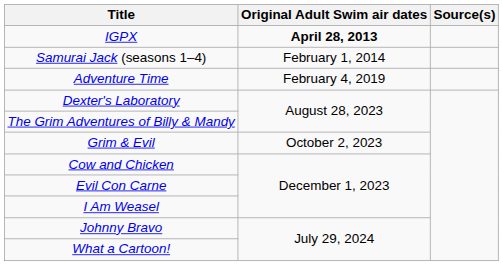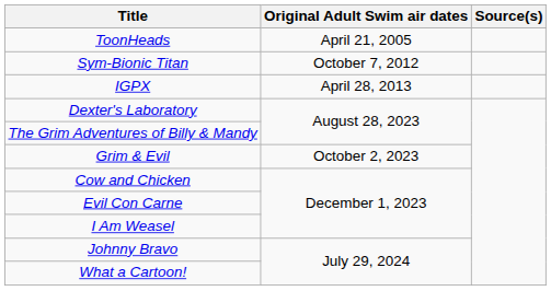 <table class="wikitable sortable plainrowheaders table" style="text-align:center;">
 <tr>
 <th>Title</th>
 <th>Original Adult Swim air dates</th>
 <th>Source(s)</th>
 </tr>
 <tr>
-<td><em><a href='#'>IGPX</a></em></td>
-<td><strong>April 28, 2013</strong></td>
+<td><em><a href='#'>ToonHeads</a></em></td>
+<td>April 21, 2005</td>
 <td></td>
 </tr>
 <tr>
-<td><em><a href='#'>Samurai Jack</a></em> (seasons 1–4)</td>
-<td>February 1, 2014</td>
+<td><em><a href='#'>Sym-Bionic Titan</a></em></td>
+<td>October 7, 2012</td>
 <td></td>
 </tr>
 <tr>
-<td><em><a href='#'>Adventure Time</a></em></td>
-<td>February 4, 2019</td>
+<td><em><a href='#'>IGPX</a></em></td>
+<td>April 28, 2013</td>
 <td></td>
 </tr>
 <tr>
 <td><em><a href='#'>Dexter's Laboratory</a></em></td>
 <td rowspan="2">August 28, 2023</td>
 <td rowspan="8"></td>
 </tr>
 <tr>
 <td><em><a href='#'>The Grim Adventures of Billy & Mandy</a></em></td>
 </tr>
 <tr>
 <td><em><a href='#'>Grim & Evil</a></em></td>
 <td>October 2, 2023</td>
 </tr>
 <tr>
 <td><em><a href='#'>Cow and Chicken</a></em></td>
 <td rowspan="3">December 1, 2023</td>
 </tr>
 <tr>
 <td><em><a href='#'>Evil Con Carne</a></em></td>
 </tr>
 <tr>
 <td><em><a href='#'>I Am Weasel</a></em></td>
 </tr>
 <tr>
 <td><em><a href='#'>Johnny Bravo</a></em></td>
 <td rowspan="2">July 29, 2024</td>
 </tr>
 <tr>
 <td><em><a href='#'>What a Cartoon!</a></em></td>
 </tr>
 </table>
